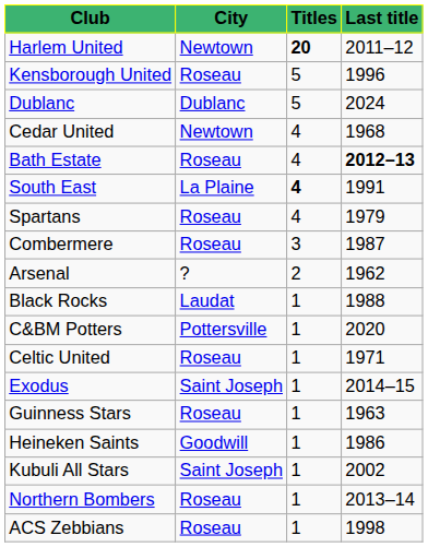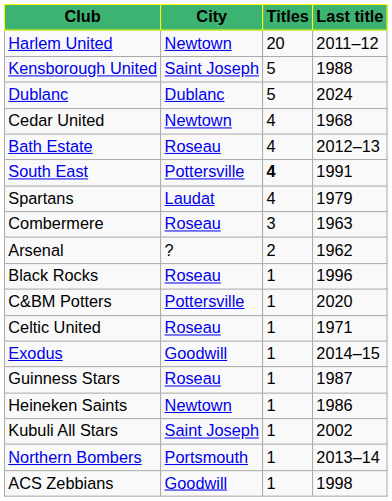 <table class="wikitable">
 <tr>
 <th style="background:mediumseagreen; color:black; border:1px solid yellow;">Club</th>
 <th style="background:mediumseagreen; color:black; border:1px solid yellow;">City</th>
 <th style="background:mediumseagreen; color:black; border:1px solid yellow;">Titles</th>
 <th style="background:mediumseagreen; color:black; border:1px solid yellow;">Last title</th>
 </tr>
 <tr>
 <td><a href='#'>Harlem United</a></td>
 <td><a href='#'>Newtown</a></td>
-<td><strong>20</strong></td>
+<td>20</td>
 <td>2011–12</td>
 </tr>
 <tr>
 <td><a href='#'>Kensborough United</a></td>
-<td><a href='#'>Roseau</a></td>
+<td><a href='#'>Saint Joseph</a></td>
 <td>5</td>
-<td>1996</td>
+<td>1988</td>
 </tr>
 <tr>
 <td><a href='#'>Dublanc</a></td>
 <td><a href='#'>Dublanc</a></td>
 <td>5</td>
 <td>2024</td>
 </tr>
 <tr>
 <td>Cedar United</td>
 <td><a href='#'>Newtown</a></td>
 <td>4</td>
 <td>1968</td>
 </tr>
 <tr>
 <td><a href='#'>Bath Estate</a></td>
 <td><a href='#'>Roseau</a></td>
 <td>4</td>
-<td><strong>2012–13</strong></td>
+<td>2012–13</td>
 </tr>
 <tr>
 <td><a href='#'>South East</a></td>
-<td><a href='#'>La Plaine</a></td>
+<td><a href='#'>Pottersville</a></td>
 <td><strong>4</strong></td>
 <td>1991</td>
 </tr>
 <tr>
 <td>Spartans</td>
-<td><a href='#'>Roseau</a></td>
+<td><a href='#'>Laudat</a></td>
 <td>4</td>
 <td>1979</td>
 </tr>
 <tr>
 <td>Combermere</td>
 <td><a href='#'>Roseau</a></td>
 <td>3</td>
-<td>1987</td>
+<td>1963</td>
 </tr>
 <tr>
 <td>Arsenal</td>
 <td>?</td>
 <td>2</td>
 <td>1962</td>
 </tr>
 <tr>
 <td>Black Rocks</td>
-<td><a href='#'>Laudat</a></td>
+<td><a href='#'>Roseau</a></td>
 <td>1</td>
-<td>1988</td>
+<td>1996</td>
 </tr>
 <tr>
 <td>C&BM Potters</td>
 <td><a href='#'>Pottersville</a></td>
 <td>1</td>
 <td>2020</td>
 </tr>
 <tr>
 <td>Celtic United</td>
 <td><a href='#'>Roseau</a></td>
 <td>1</td>
 <td>1971</td>
 </tr>
 <tr>
 <td><a href='#'>Exodus</a></td>
-<td><a href='#'>Saint Joseph</a></td>
+<td><a href='#'>Goodwill</a></td>
 <td>1</td>
 <td>2014–15</td>
 </tr>
 <tr>
 <td>Guinness Stars</td>
 <td><a href='#'>Roseau</a></td>
 <td>1</td>
-<td>1963</td>
+<td>1987</td>
 </tr>
 <tr>
 <td>Heineken Saints</td>
-<td><a href='#'>Goodwill</a></td>
+<td><a href='#'>Newtown</a></td>
 <td>1</td>
 <td>1986</td>
 </tr>
 <tr>
 <td>Kubuli All Stars</td>
 <td><a href='#'>Saint Joseph</a></td>
 <td>1</td>
 <td>2002</td>
 </tr>
 <tr>
 <td><a href='#'>Northern Bombers</a></td>
-<td><a href='#'>Roseau</a></td>
+<td><a href='#'>Portsmouth</a></td>
 <td>1</td>
 <td>2013–14</td>
 </tr>
 <tr>
 <td>ACS Zebbians</td>
-<td><a href='#'>Roseau</a></td>
+<td><a href='#'>Goodwill</a></td>
 <td>1</td>
 <td>1998</td>
 </tr>
 </table>
